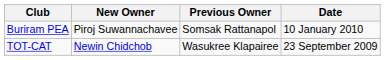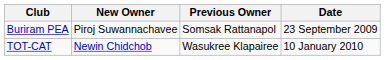 <table class="wikitable" style="font-size=90%;">
 <tr>
 <th>Club</th>
 <th>New Owner</th>
 <th>Previous Owner</th>
 <th>Date</th>
 </tr>
 <tr>
 <td><a href='#'>Buriram PEA</a></td>
 <td>Piroj Suwannachavee</td>
 <td>Somsak Rattanapol</td>
-<td>10 January 2010</td>
+<td>23 September 2009</td>
 </tr>
 <tr>
 <td><a href='#'>TOT-CAT</a></td>
 <td><a href='#'>Newin Chidchob</a></td>
 <td>Wasukree Klapairee</td>
-<td>23 September 2009</td>
+<td>10 January 2010</td>
 </tr>
 </table>
